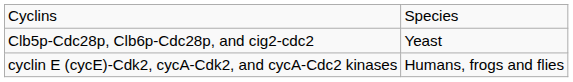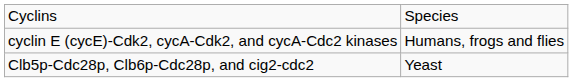 <table class="wikitable">
 <tr>
 <td>Cyclins</td>
 <td>Species</td>
 </tr>
 <tr>
+<td>cyclin E (cycE)-Cdk2, cycA-Cdk2, and cycA-Cdc2 kinases</td>
+<td>Humans, frogs and flies</td>
+</tr>
+<tr>
 <td>Clb5p-Cdc28p, Clb6p-Cdc28p, and cig2-cdc2</td>
 <td>Yeast</td>
 </tr>
-<tr>
-<td>cyclin E (cycE)-Cdk2, cycA-Cdk2, and cycA-Cdc2 kinases</td>
-<td>Humans, frogs and flies</td>
-</tr>
 </table>
